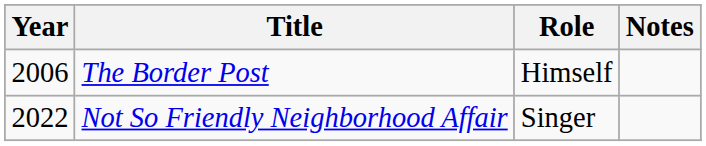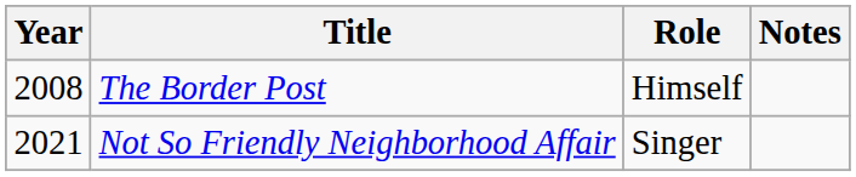 <table class="wikitable sortable">
 <tr>
 <th>Year</th>
 <th>Title</th>
 <th>Role</th>
 <th class="unsortable">Notes</th>
 </tr>
 <tr>
-<td>2006</td>
+<td>2008</td>
 <td><em><a href='#'>The Border Post</a></em></td>
 <td>Himself</td>
 <td></td>
 </tr>
 <tr>
-<td>2022</td>
+<td>2021</td>
 <td><em><a href='#'>Not So Friendly Neighborhood Affair</a></em></td>
 <td>Singer</td>
 <td></td>
 </tr>
 </table>
